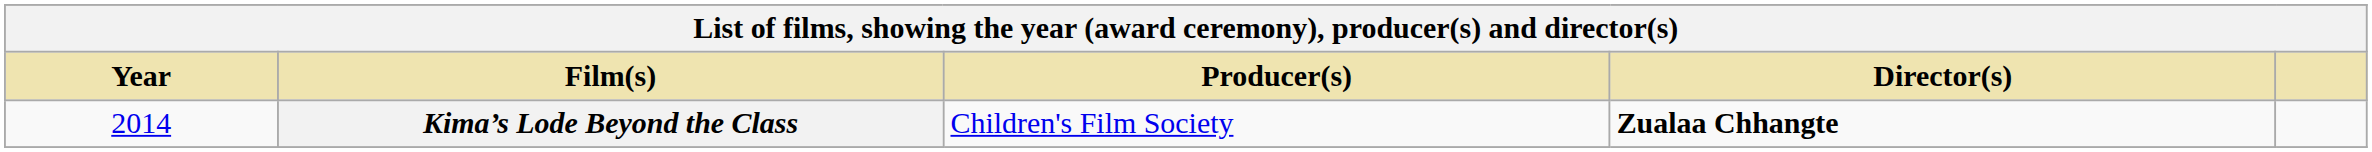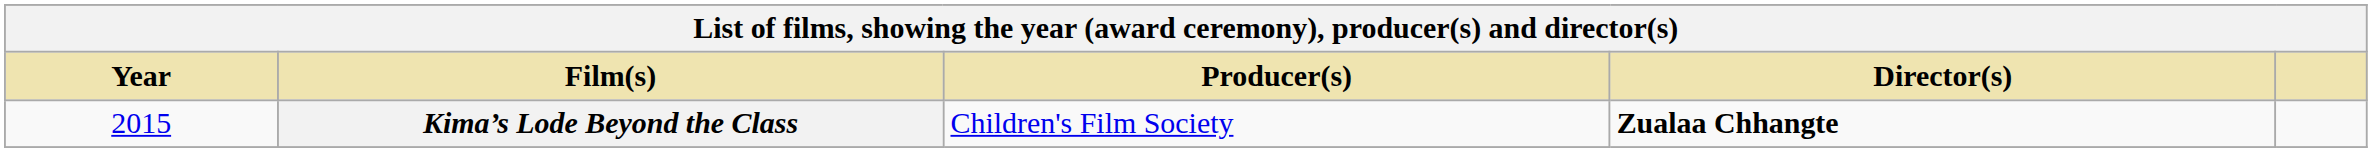 <table class="wikitable plainrowheaders" style="width:100%">
 <tr>
 <th colspan="5">List of films, showing the year (award ceremony), producer(s) and director(s)</th>
 </tr>
 <tr>
 <th scope="col" style="background-color:#EFE4B0;width:9%;">Year</th>
 <th scope="col" style="background-color:#EFE4B0;width:22%;">Film(s)</th>
 <th scope="col" style="background-color:#EFE4B0;width:22%;">Producer(s)</th>
 <th scope="col" style="background-color:#EFE4B0;width:22%;">Director(s)</th>
 <th scope="col" style="background-color:#EFE4B0;width:3%;" class="unsortable"></th>
 </tr>
 <tr>
-<td style="text-align:center;"><a href='#'>2014<br></a></td>
+<td style="text-align:center;"><a href='#'>2015<br></a></td>
 <th scope="row"><em>Kima’s Lode Beyond the Class</em></th>
 <td><a href='#'>Children's Film Society</a></td>
 <td><strong>Zualaa Chhangte</strong></td>
 <td align="center"></td>
 </tr>
 </table>
